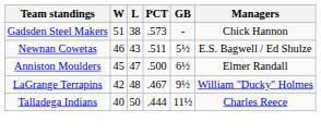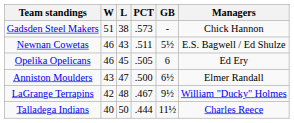 <table class="wikitable" style="text-align:center">
 <tr>
 <th>Team standings</th>
 <th>W</th>
 <th>L</th>
 <th>PCT</th>
 <th>GB</th>
 <th>Managers</th>
 </tr>
 <tr>
 <td><a href='#'>Gadsden Steel Makers</a></td>
 <td>51</td>
 <td>38</td>
 <td>.573</td>
 <td>-</td>
 <td>Chick Hannon</td>
 </tr>
 <tr>
 <td><a href='#'>Newnan Cowetas</a></td>
 <td>46</td>
 <td>43</td>
 <td>.511</td>
 <td>5½</td>
 <td>E.S. Bagwell / Ed Shulze</td>
 </tr>
 <tr>
+<td><a href='#'>Opelika Opelicans</a></td>
+<td>46</td>
+<td>45</td>
+<td>.505</td>
+<td>6</td>
+<td>Ed Ery</td>
+</tr>
+<tr>
 <td><a href='#'>Anniston Moulders</a></td>
-<td>45</td>
+<td>43</td>
 <td>47</td>
 <td>.500</td>
 <td>6½</td>
 <td>Elmer Randall</td>
 </tr>
 <tr>
 <td><a href='#'>LaGrange Terrapins</a></td>
 <td>42</td>
 <td>48</td>
 <td>.467</td>
 <td>9½</td>
 <td><a href='#'>William "Ducky" Holmes</a></td>
 </tr>
 <tr>
 <td><a href='#'>Talladega Indians</a></td>
 <td>40</td>
 <td>50</td>
 <td>.444</td>
 <td>11½</td>
 <td><a href='#'>Charles Reece</a></td>
 </tr>
 </table>
